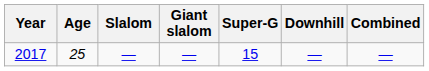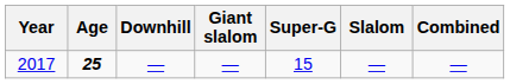 <table class=wikitable style="text-align:center">
 <tr>
 <th>  Year  </th>
 <th> Age </th>
-<th> Slalom </th>
+<th>Downhill</th>
 <th> Giant <br> slalom </th>
 <th>Super-G</th>
-<th>Downhill</th>
+<th> Slalom </th>
 <th>Combined</th>
 </tr>
 <tr>
 <td><a href='#'>2017</a></td>
-<td><em>25</em></td>
+<td><strong><em>25</em></strong></td>
 <td><a href='#'>—</a></td>
 <td><a href='#'>—</a></td>
 <td><a href='#'>15</a></td>
 <td><a href='#'>—</a></td>
 <td><a href='#'>—</a></td>
 </tr>
 </table>
